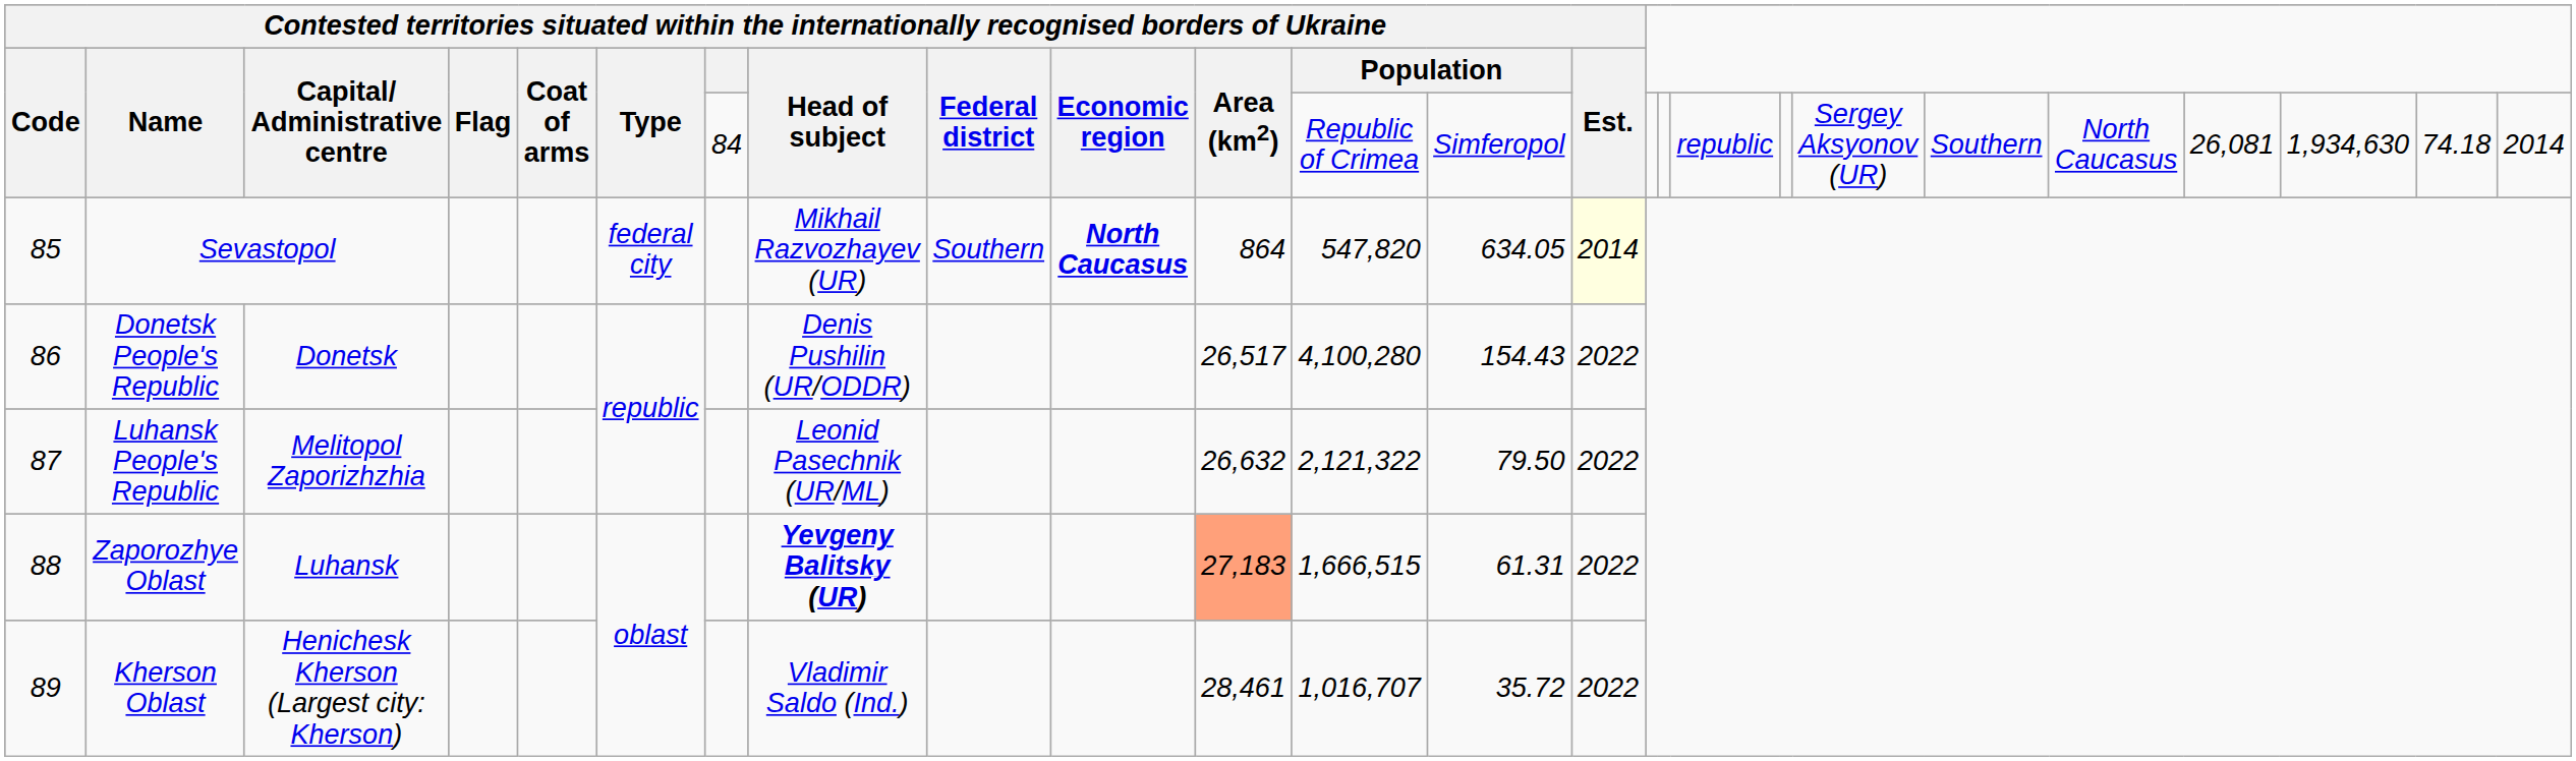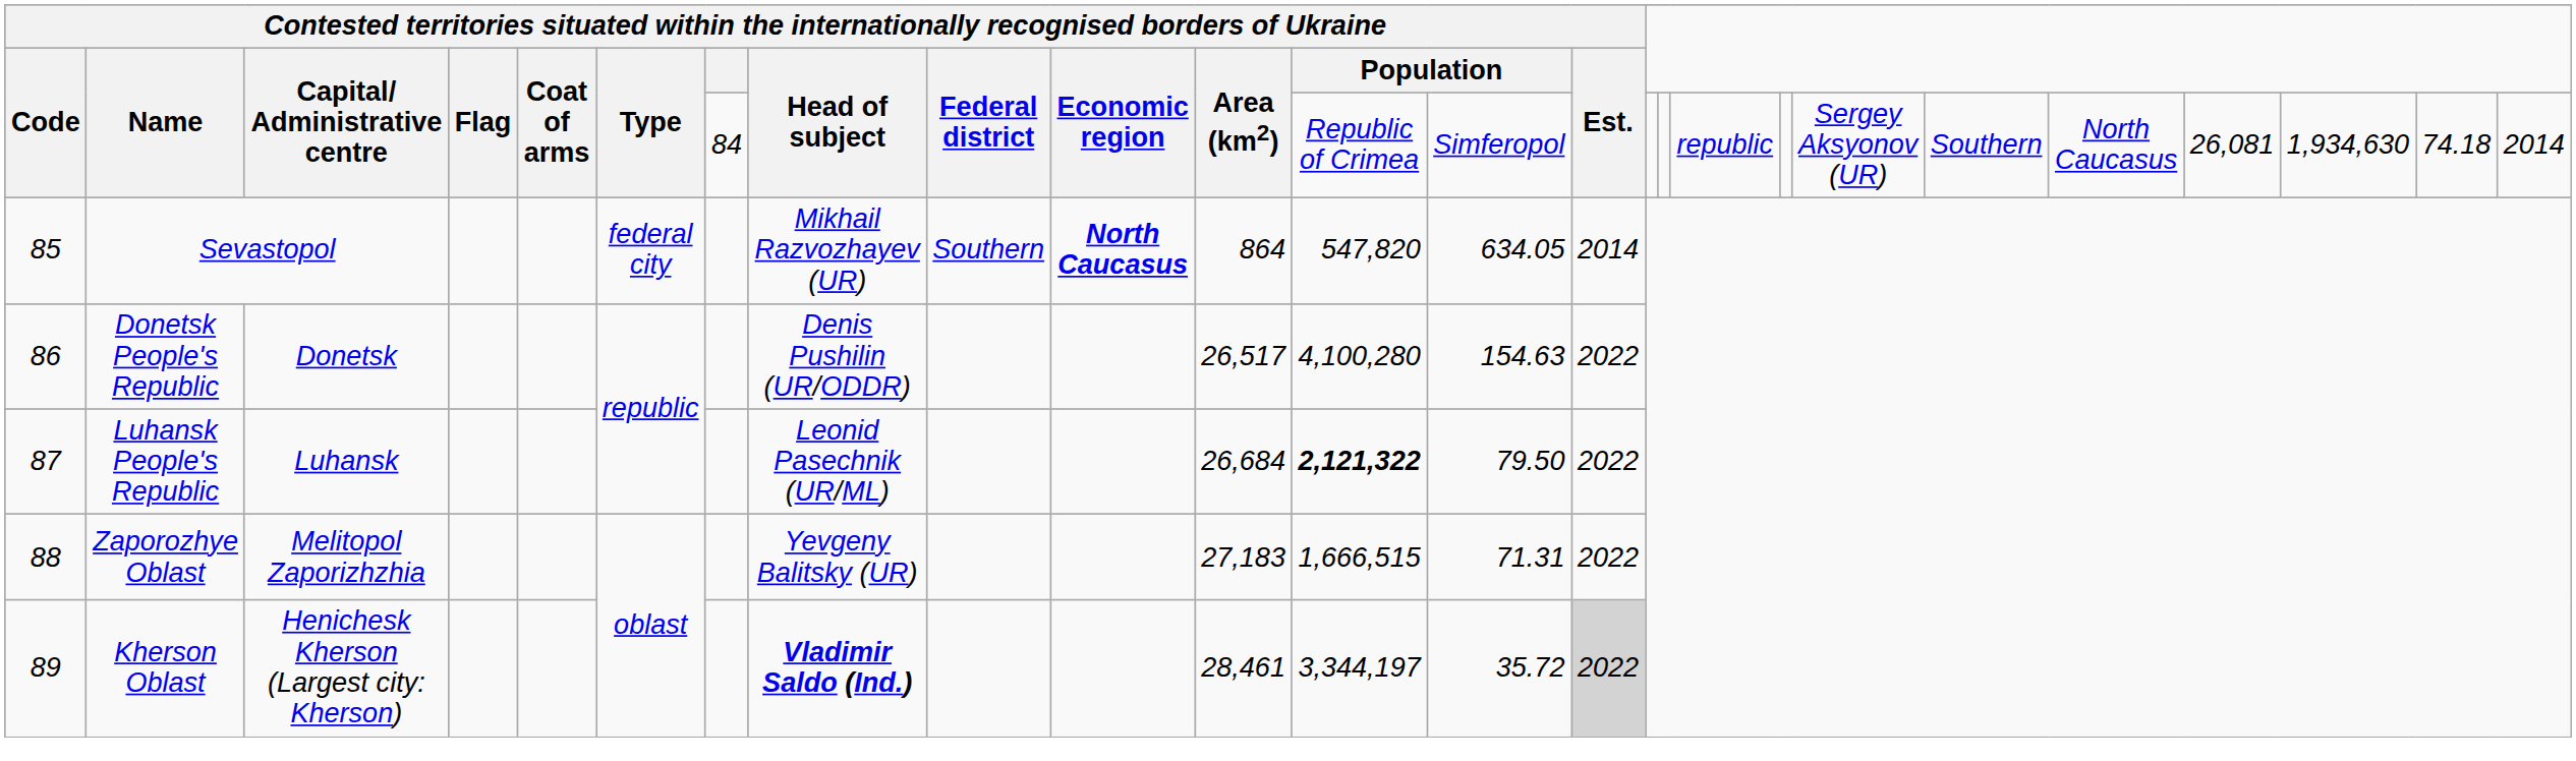 <table class="wikitable sortable" style="text-align: center;">
 <tr>
 <th colspan="14"><em>Contested territories situated within the internationally recognised borders of Ukraine</em></th>
 </tr>
 <tr>
 <th rowspan="2">Code</th>
 <th rowspan="2">Name</th>
 <th rowspan="2">Capital/<br>Administrative centre</th>
 <th rowspan="2">Flag</th>
 <th rowspan="2">Coat<br>of arms</th>
 <th rowspan="2">Type</th>
 <th></th>
 <th rowspan="2">Head of subject</th>
 <th rowspan="2"><a href='#'>Federal district</a></th>
 <th rowspan="2"><a href='#'>Economic region</a></th>
 <th rowspan="2">Area<br>(km<sup>2</sup>)</th>
 <th colspan="2">Population</th>
 <th rowspan="2">Est.</th>
 </tr>
 <tr style="height:50px; font-style: italic;">
 <td>84</td>
 <td><a href='#'>Republic of Crimea</a></td>
 <td><a href='#'>Simferopol</a></td>
 <td></td>
 <td></td>
 <td><a href='#'>republic</a></td>
 <td></td>
 <td><a href='#'>Sergey Aksyonov</a> (<a href='#'>UR</a>)</td>
 <td><a href='#'>Southern</a></td>
 <td><a href='#'>North Caucasus</a></td>
 <td align="right">26,081</td>
 <td align="right">1,934,630</td>
 <td align="right">74.18</td>
 <td align="right">2014</td>
 </tr>
 <tr style="height:50px; font-style: italic;">
 <td>85</td>
 <td colspan="2"><a href='#'>Sevastopol</a></td>
 <td></td>
 <td></td>
 <td><a href='#'>federal city</a></td>
 <td></td>
 <td><a href='#'>Mikhail Razvozhayev</a> (<a href='#'>UR</a>)</td>
 <td><a href='#'>Southern</a></td>
 <td><strong><a href='#'>North Caucasus</a></strong></td>
 <td align="right">864</td>
 <td align="right">547,820</td>
 <td align="right">634.05</td>
-<td align="right" style="background: lightyellow;">2014</td>
+<td align="right">2014</td>
 </tr>
 <tr style="height:50px; font-style: italic;">
 <td>86</td>
 <td><a href='#'>Donetsk People's Republic</a></td>
 <td><a href='#'>Donetsk</a></td>
 <td></td>
 <td></td>
 <td rowspan="2"><a href='#'>republic</a></td>
 <td></td>
 <td><a href='#'>Denis Pushilin</a> (<a href='#'>UR</a>/<a href='#'>ODDR</a>)</td>
 <td></td>
 <td></td>
 <td align="right">26,517</td>
 <td align="right">4,100,280</td>
-<td align="right">154.43</td>
+<td align="right">154.63</td>
 <td align="right">2022</td>
 </tr>
 <tr style="height:50px; font-style: italic;">
 <td>87</td>
 <td><a href='#'>Luhansk People's Republic</a></td>
-<td><a href='#'>Melitopol</a> <br><a href='#'>Zaporizhzhia</a> </td>
+<td><a href='#'>Luhansk</a></td>
 <td></td>
 <td></td>
 <td></td>
 <td><a href='#'>Leonid Pasechnik</a> (<a href='#'>UR</a>/<a href='#'>ML</a>)</td>
 <td></td>
 <td></td>
-<td align="right">26,632</td>
-<td align="right">2,121,322</td>
+<td align="right">26,684</td>
+<td align="right"><strong>2,121,322</strong></td>
 <td align="right">79.50</td>
 <td align="right">2022</td>
 </tr>
 <tr style="height:50px; font-style: italic;">
 <td>88</td>
 <td><a href='#'>Zaporozhye Oblast</a></td>
-<td><a href='#'>Luhansk</a></td>
+<td><a href='#'>Melitopol</a> <br><a href='#'>Zaporizhzhia</a> </td>
 <td></td>
 <td></td>
 <td rowspan="2"><a href='#'>oblast</a></td>
 <td></td>
-<td><strong><a href='#'>Yevgeny Balitsky</a> (<a href='#'>UR</a>)</strong></td>
+<td><a href='#'>Yevgeny Balitsky</a> (<a href='#'>UR</a>)</td>
 <td></td>
 <td></td>
-<td align="right" style="background: lightsalmon;">27,183</td>
+<td align="right">27,183</td>
 <td align="right">1,666,515</td>
-<td align="right">61.31</td>
+<td align="right">71.31</td>
 <td align="right">2022</td>
 </tr>
 <tr style="height:50px; font-style: italic;">
 <td>89</td>
 <td><a href='#'>Kherson Oblast</a></td>
 <td><a href='#'>Henichesk</a> <br><a href='#'>Kherson</a> <br>(Largest city: <a href='#'>Kherson</a>)</td>
 <td></td>
 <td></td>
 <td></td>
-<td><a href='#'>Vladimir Saldo</a> (<a href='#'>Ind.</a>)</td>
+<td><strong><a href='#'>Vladimir Saldo</a> (<a href='#'>Ind.</a>)</strong></td>
 <td></td>
 <td></td>
 <td align="right">28,461</td>
-<td align="right">1,016,707</td>
+<td align="right">3,344,197</td>
 <td align="right">35.72</td>
-<td align="right">2022</td>
+<td align="right" style="background: lightgrey;">2022</td>
 </tr>
 </table>
